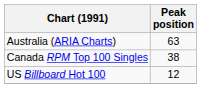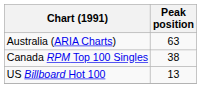 <table Class = "wikitable sortable">
 <tr>
 <th>Chart (1991)</th>
 <th>Peak<br>position</th>
 </tr>
 <tr>
 <td>Australia (<a href='#'>ARIA Charts</a>)</td>
 <td Align = "center">63</td>
 </tr>
 <tr>
 <td>Canada <a href='#'><em>RPM</em> Top 100 Singles</a></td>
 <td Align = "center">38</td>
 </tr>
 <tr>
 <td>US <a href='#'><em>Billboard</em> Hot 100</a></td>
-<td Align = "center">12</td>
+<td Align = "center">13</td>
 </tr>
 <tr>
 </tr>
 </table>
